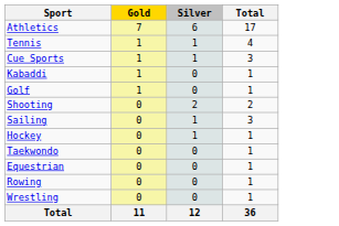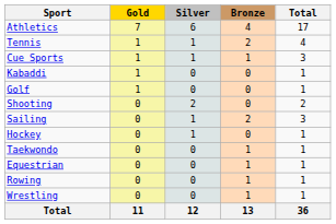 <table class="wikitable sortable" style="text-align:center;">
 <tr>
 <th width=140>Sport</th>
 <td bgcolor=gold width=70><strong>Gold</strong></td>
 <td bgcolor=silver width=70><strong>Silver</strong></td>
+<td bgcolor=#cc9966 width=70><strong>Bronze</strong></td>
 <th width=70>Total</th>
 </tr>
 <tr>
 <td align=left> <a href='#'>Athletics</a></td>
 <td bgcolor=#f7f6a8>7</td>
 <td bgcolor=#dce5e5>6</td>
+<td bgcolor=#ffdab9>4</td>
 <td>17</td>
 </tr>
 <tr>
 <td align=left> <a href='#'>Tennis</a></td>
 <td bgcolor=#f7f6a8>1</td>
 <td bgcolor=#dce5e5>1</td>
+<td bgcolor=#ffdab9>2</td>
 <td>4</td>
 </tr>
 <tr>
 <td align=left> <a href='#'>Cue Sports</a></td>
 <td bgcolor=#f7f6a8>1</td>
 <td bgcolor=#dce5e5>1</td>
+<td bgcolor=#ffdab9>1</td>
 <td>3</td>
 </tr>
 <tr>
 <td align=left> <a href='#'>Kabaddi</a></td>
 <td bgcolor=#f7f6a8>1</td>
 <td bgcolor=#dce5e5>0</td>
+<td bgcolor=#ffdab9>0</td>
 <td>1</td>
 </tr>
 <tr>
 <td align=left> <a href='#'>Golf</a></td>
 <td bgcolor=#f7f6a8>1</td>
 <td bgcolor=#dce5e5>0</td>
+<td bgcolor=#ffdab9>0</td>
 <td>1</td>
 </tr>
 <tr>
 <td align=left> <a href='#'>Shooting</a></td>
 <td bgcolor=#f7f6a8>0</td>
 <td bgcolor=#dce5e5>2</td>
+<td bgcolor=#ffdab9>0</td>
 <td>2</td>
 </tr>
 <tr>
 <td align=left> <a href='#'>Sailing</a></td>
 <td bgcolor=#f7f6a8>0</td>
 <td bgcolor=#dce5e5>1</td>
+<td bgcolor=#ffdab9>2</td>
 <td>3</td>
 </tr>
 <tr>
 <td align=left> <a href='#'>Hockey</a></td>
 <td bgcolor=#f7f6a8>0</td>
 <td bgcolor=#dce5e5>1</td>
+<td bgcolor=#ffdab9>0</td>
 <td>1</td>
 </tr>
 <tr>
 <td align=left> <a href='#'>Taekwondo</a></td>
 <td bgcolor=#f7f6a8>0</td>
 <td bgcolor=#dce5e5>0</td>
+<td bgcolor=#ffdab9>1</td>
 <td>1</td>
 </tr>
 <tr>
 <td align=left> <a href='#'>Equestrian</a></td>
 <td bgcolor=#f7f6a8>0</td>
 <td bgcolor=#dce5e5>0</td>
+<td bgcolor=#ffdab9>1</td>
 <td>1</td>
 </tr>
 <tr>
 <td align=left> <a href='#'>Rowing</a></td>
 <td bgcolor=#f7f6a8>0</td>
 <td bgcolor=#dce5e5>0</td>
+<td bgcolor=#ffdab9>1</td>
 <td>1</td>
 </tr>
 <tr>
 <td align=left> <a href='#'>Wrestling</a></td>
 <td bgcolor=#f7f6a8>0</td>
 <td bgcolor=#dce5e5>0</td>
+<td bgcolor=#ffdab9>1</td>
 <td>1</td>
 </tr>
 <tr>
 <th>Total</th>
 <th bgcolor=#f7f6a8>11</th>
 <th bgcolor=#dce5e5>12</th>
+<th bgcolor=#ffdab9>13</th>
 <th>36</th>
 </tr>
 </table>
